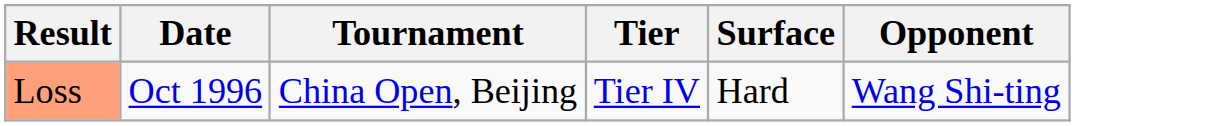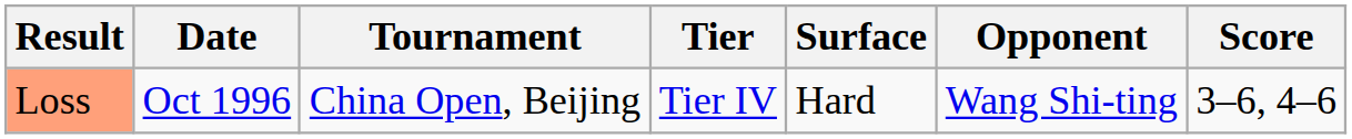 <table class="sortable wikitable">
 <tr>
 <th>Result</th>
 <th>Date</th>
 <th>Tournament</th>
 <th>Tier</th>
 <th>Surface</th>
 <th>Opponent</th>
+<th class="unsortable">Score</th>
 </tr>
 <tr>
 <td style="background:#FFA07A;">Loss</td>
 <td><a href='#'>Oct 1996</a></td>
 <td><a href='#'>China Open</a>, Beijing</td>
 <td><a href='#'>Tier IV</a></td>
 <td>Hard</td>
 <td> <a href='#'>Wang Shi-ting</a></td>
+<td>3–6, 4–6</td>
 </tr>
 </table>
